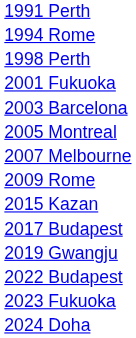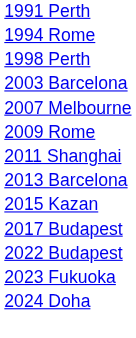 <table>
 <tr>
 <td><a href='#'>1991 Perth</a><br></td>
 <td></td>
 <td></td>
 <td></td>
 </tr>
 <tr>
 <td><a href='#'>1994 Rome</a><br></td>
 <td></td>
 <td></td>
 <td></td>
 </tr>
 <tr>
 <td><a href='#'>1998 Perth</a><br></td>
 <td></td>
 <td></td>
 <td></td>
 </tr>
 <tr>
-<td><a href='#'>2001 Fukuoka</a><br></td>
-<td></td>
-<td></td>
-<td></td>
-</tr>
-<tr>
 <td><a href='#'>2003 Barcelona</a><br></td>
-<td></td>
-<td></td>
-<td></td>
-</tr>
-<tr>
-<td><a href='#'>2005 Montreal</a><br></td>
 <td></td>
 <td></td>
 <td></td>
 </tr>
 <tr>
 <td><a href='#'>2007 Melbourne</a><br></td>
 <td></td>
 <td></td>
 <td></td>
 </tr>
 <tr>
 <td><a href='#'>2009 Rome</a><br></td>
 <td></td>
 <td></td>
 <td></td>
 </tr>
 <tr>
+<td><a href='#'>2011 Shanghai</a><br></td>
+<td></td>
+<td></td>
+<td></td>
+</tr>
+<tr>
+<td><a href='#'>2013 Barcelona</a><br></td>
+<td></td>
+<td></td>
+<td></td>
+</tr>
+<tr>
 <td><a href='#'>2015 Kazan</a><br></td>
 <td></td>
 <td></td>
 <td></td>
 </tr>
 <tr>
 <td><a href='#'>2017 Budapest</a><br></td>
-<td></td>
-<td></td>
-<td></td>
-</tr>
-<tr>
-<td><a href='#'>2019 Gwangju</a><br></td>
 <td></td>
 <td></td>
 <td></td>
 </tr>
 <tr>
 <td><a href='#'>2022 Budapest</a><br></td>
 <td></td>
 <td></td>
 <td></td>
 </tr>
 <tr>
 <td><a href='#'>2023 Fukuoka</a><br></td>
 <td></td>
 <td></td>
 <td></td>
 </tr>
 <tr>
 <td><a href='#'>2024 Doha</a><br></td>
 <td></td>
 <td></td>
 <td></td>
 </tr>
 </table>
